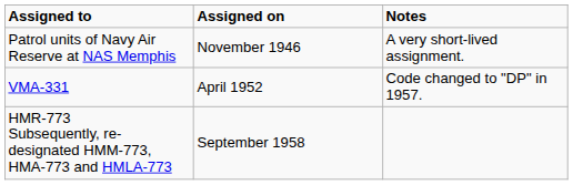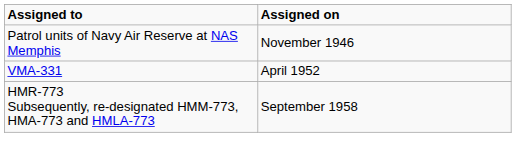 <table class="wikitable" style="width: 70%;">
 <tr>
 <td style="width: 200px;"><strong>Assigned to</strong></td>
 <td style="width: 200px;"><strong>Assigned on</strong></td>
-<td><strong>Notes</strong></td>
 </tr>
 <tr>
 <td>Patrol units of Navy Air Reserve at <a href='#'>NAS Memphis</a></td>
 <td>November 1946</td>
-<td>A very short-lived assignment.</td>
 </tr>
 <tr>
 <td><a href='#'>VMA-331</a></td>
 <td>April 1952</td>
-<td>Code changed to "DP" in 1957.</td>
 </tr>
 <tr>
 <td>HMR-773<br>Subsequently, re-designated HMM-773, HMA-773 and <a href='#'>HMLA-773</a></td>
 <td>September 1958</td>
-<td></td>
 </tr>
 </table>
